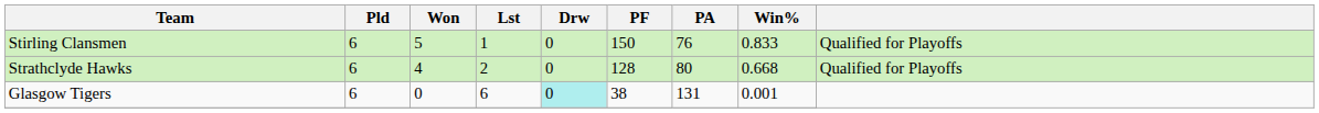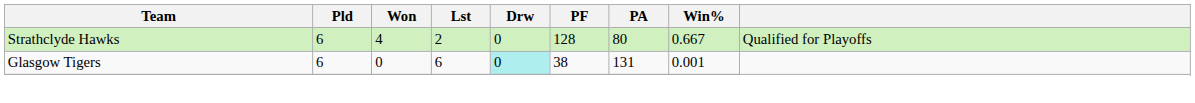 <table class="wikitable" width=65%">
 <tr>
 <th width=26%>Team</th>
 <th width=5%>Pld</th>
 <th width=5%>Won</th>
 <th width=5%>Lst</th>
 <th width=5%>Drw</th>
 <th width=5%>PF</th>
 <th width=5%>PA</th>
 <th width=6%>Win%</th>
 <th width=38%></th>
 </tr>
 <tr bgcolor="#d0f0c0">
-<td>Stirling Clansmen</td>
-<td>6</td>
-<td>5</td>
-<td>1</td>
-<td>0</td>
-<td>150</td>
-<td>76</td>
-<td>0.833</td>
-<td>Qualified for Playoffs</td>
-</tr>
-<tr bgcolor="#d0f0c0">
 <td>Strathclyde Hawks</td>
 <td>6</td>
 <td>4</td>
 <td>2</td>
 <td>0</td>
 <td>128</td>
 <td>80</td>
-<td>0.668</td>
+<td>0.667</td>
 <td>Qualified for Playoffs</td>
 </tr>
 <tr>
 <td>Glasgow Tigers</td>
 <td>6</td>
 <td>0</td>
 <td>6</td>
 <td style="background: paleturquoise;">0</td>
 <td>38</td>
 <td>131</td>
 <td>0.001</td>
 </tr>
 <tr>
 </tr>
 </table>
